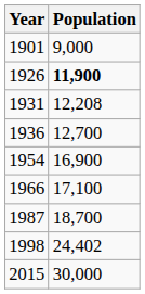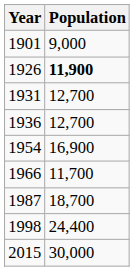 <table class=wikitable>
 <tr>
 <th>Year</th>
 <th>Population</th>
 </tr>
 <tr>
 <td>1901</td>
 <td>9,000</td>
 </tr>
 <tr>
 <td>1926</td>
 <td><strong>11,900</strong></td>
 </tr>
 <tr>
 <td>1931</td>
-<td>12,208</td>
+<td>12,700</td>
 </tr>
 <tr>
 <td>1936</td>
 <td>12,700</td>
 </tr>
 <tr>
 <td>1954</td>
 <td>16,900</td>
 </tr>
 <tr>
 <td>1966</td>
-<td>17,100</td>
+<td>11,700</td>
 </tr>
 <tr>
 <td>1987</td>
 <td>18,700</td>
 </tr>
 <tr>
 <td>1998</td>
-<td>24,402</td>
+<td>24,400</td>
 </tr>
 <tr>
 <td>2015</td>
 <td>30,000</td>
 </tr>
 </table>
